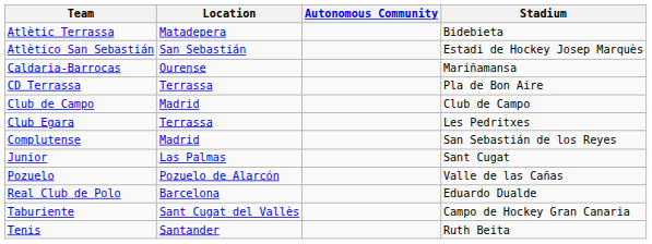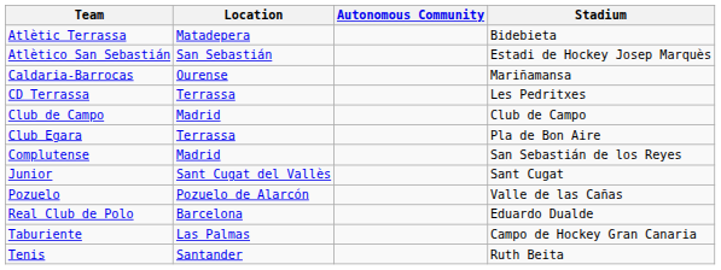 <table class="wikitable sortable">
 <tr>
 <th>Team</th>
 <th>Location</th>
 <th><a href='#'>Autonomous Community</a></th>
 <th>Stadium</th>
 </tr>
 <tr>
 <td><a href='#'>Atlètic Terrassa</a></td>
 <td><a href='#'>Matadepera</a></td>
 <td></td>
 <td>Bidebieta</td>
 </tr>
 <tr>
 <td><a href='#'>Atlètico San Sebastián</a></td>
 <td><a href='#'>San Sebastián</a></td>
 <td></td>
 <td>Estadi de Hockey Josep Marquès</td>
 </tr>
 <tr>
 <td><a href='#'>Caldaria-Barrocas</a></td>
 <td><a href='#'>Ourense</a></td>
 <td></td>
 <td>Mariñamansa</td>
 </tr>
 <tr>
 <td><a href='#'>CD Terrassa</a></td>
 <td><a href='#'>Terrassa</a></td>
 <td></td>
-<td>Pla de Bon Aire</td>
+<td>Les Pedritxes</td>
 </tr>
 <tr>
 <td><a href='#'>Club de Campo</a></td>
 <td><a href='#'>Madrid</a></td>
 <td></td>
 <td>Club de Campo</td>
 </tr>
 <tr>
 <td><a href='#'>Club Egara</a></td>
 <td><a href='#'>Terrassa</a></td>
 <td></td>
-<td>Les Pedritxes</td>
+<td>Pla de Bon Aire</td>
 </tr>
 <tr>
 <td><a href='#'>Complutense</a></td>
 <td><a href='#'>Madrid</a></td>
 <td></td>
 <td>San Sebastián de los Reyes</td>
 </tr>
 <tr>
 <td><a href='#'>Junior</a></td>
-<td><a href='#'>Las Palmas</a></td>
+<td><a href='#'>Sant Cugat del Vallès</a></td>
 <td></td>
 <td>Sant Cugat</td>
 </tr>
 <tr>
 <td><a href='#'>Pozuelo</a></td>
 <td><a href='#'>Pozuelo de Alarcón</a></td>
 <td></td>
 <td>Valle de las Cañas</td>
 </tr>
 <tr>
 <td><a href='#'>Real Club de Polo</a></td>
 <td><a href='#'>Barcelona</a></td>
 <td></td>
 <td>Eduardo Dualde</td>
 </tr>
 <tr>
 <td><a href='#'>Taburiente</a></td>
-<td><a href='#'>Sant Cugat del Vallès</a></td>
+<td><a href='#'>Las Palmas</a></td>
 <td></td>
 <td>Campo de Hockey Gran Canaria</td>
 </tr>
 <tr>
 <td><a href='#'>Tenis</a></td>
 <td><a href='#'>Santander</a></td>
 <td></td>
 <td>Ruth Beita</td>
 </tr>
 </table>
